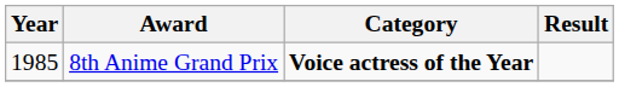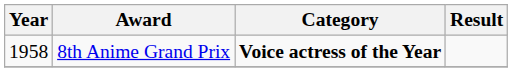 <table class="wikitable sortable">
 <tr>
 <th>Year</th>
 <th>Award</th>
 <th>Category</th>
 <th>Result</th>
 </tr>
 <tr>
-<td>1985</td>
+<td>1958</td>
 <td><a href='#'>8th Anime Grand Prix</a></td>
 <td><strong>Voice actress of the Year</strong></td>
 <td></td>
 </tr>
 <tr>
 </tr>
 </table>
